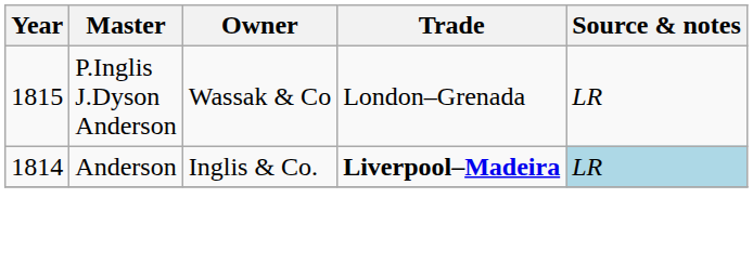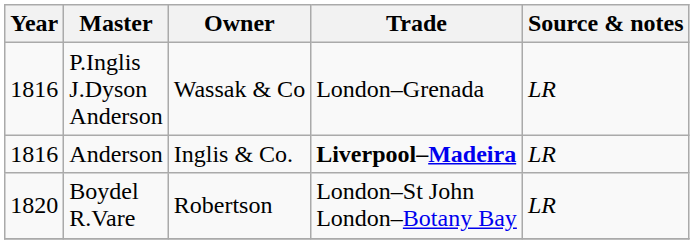 <table class=" wikitable">
 <tr>
 <th>Year</th>
 <th>Master</th>
 <th>Owner</th>
 <th>Trade</th>
 <th>Source & notes</th>
 </tr>
 <tr>
-<td>1815</td>
+<td>1816</td>
 <td>P.Inglis<br>J.Dyson<br>Anderson</td>
 <td>Wassak & Co</td>
 <td>London–Grenada</td>
 <td><em>LR</em></td>
 </tr>
 <tr>
-<td>1814</td>
+<td>1816</td>
 <td>Anderson</td>
 <td>Inglis & Co.</td>
 <td><strong>Liverpool–<a href='#'>Madeira</a></strong></td>
-<td style="background: lightblue;"><em>LR</em></td>
+<td><em>LR</em></td>
+</tr>
+<tr>
+<td>1820</td>
+<td>Boydel<br>R.Vare</td>
+<td>Robertson</td>
+<td>London–St John<br>London–<a href='#'>Botany Bay</a></td>
+<td><em>LR</em></td>
 </tr>
 <tr>
 </tr>
 </table>
